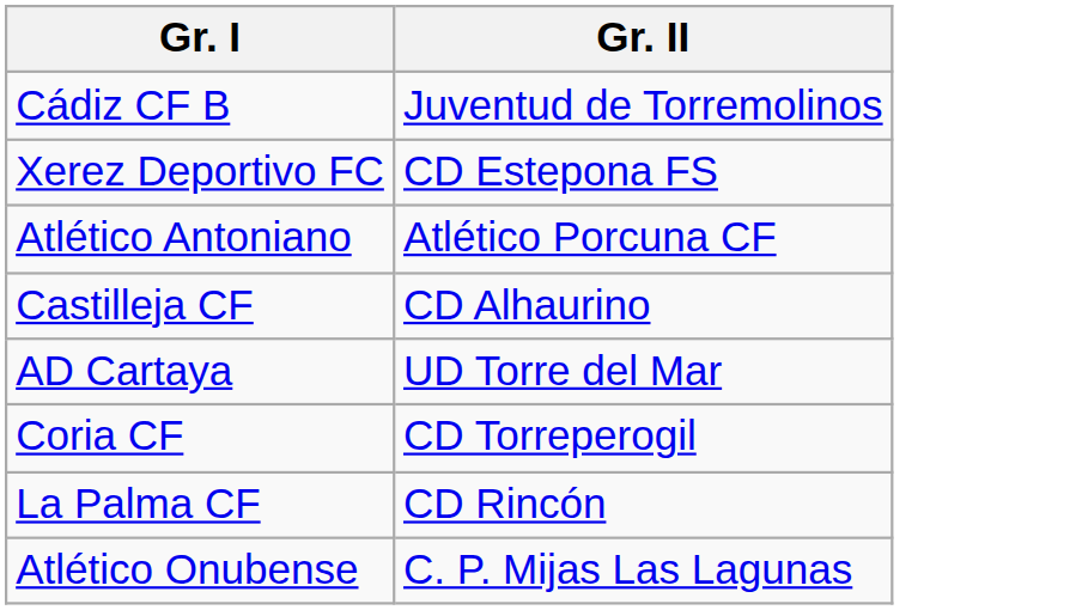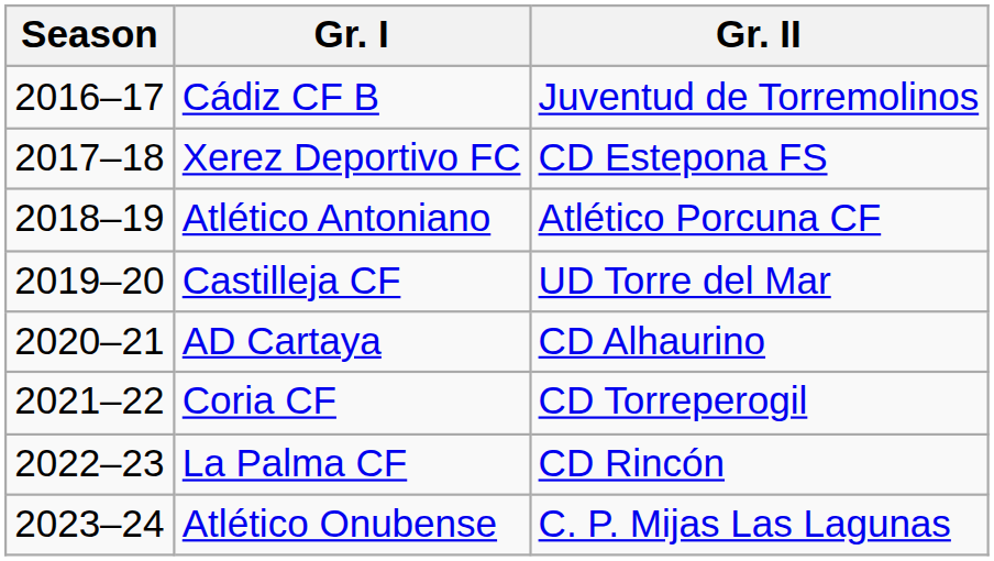 <table class="wikitable">
 <tr>
+<th>Season</th>
 <th>Gr. I</th>
 <th>Gr. II</th>
 </tr>
 <tr>
+<td>2016–17</td>
 <td><a href='#'>Cádiz CF B</a></td>
 <td><a href='#'>Juventud de Torremolinos</a></td>
 </tr>
 <tr>
+<td>2017–18</td>
 <td><a href='#'>Xerez Deportivo FC</a></td>
 <td><a href='#'>CD Estepona FS</a></td>
 </tr>
 <tr>
+<td>2018–19</td>
 <td><a href='#'>Atlético Antoniano</a></td>
 <td><a href='#'>Atlético Porcuna CF</a></td>
 </tr>
 <tr>
+<td>2019–20</td>
 <td><a href='#'>Castilleja CF</a></td>
+<td><a href='#'>UD Torre del Mar</a></td>
+</tr>
+<tr>
+<td>2020–21</td>
+<td><a href='#'>AD Cartaya</a></td>
 <td><a href='#'>CD Alhaurino</a></td>
 </tr>
 <tr>
-<td><a href='#'>AD Cartaya</a></td>
-<td><a href='#'>UD Torre del Mar</a></td>
-</tr>
-<tr>
+<td>2021–22</td>
 <td><a href='#'>Coria CF</a></td>
 <td><a href='#'>CD Torreperogil</a></td>
 </tr>
 <tr>
+<td>2022–23</td>
 <td><a href='#'>La Palma CF</a></td>
 <td><a href='#'>CD Rincón</a></td>
 </tr>
 <tr>
+<td>2023–24</td>
 <td><a href='#'>Atlético Onubense</a></td>
 <td><a href='#'>C. P. Mijas Las Lagunas</a></td>
 </tr>
 </table>
